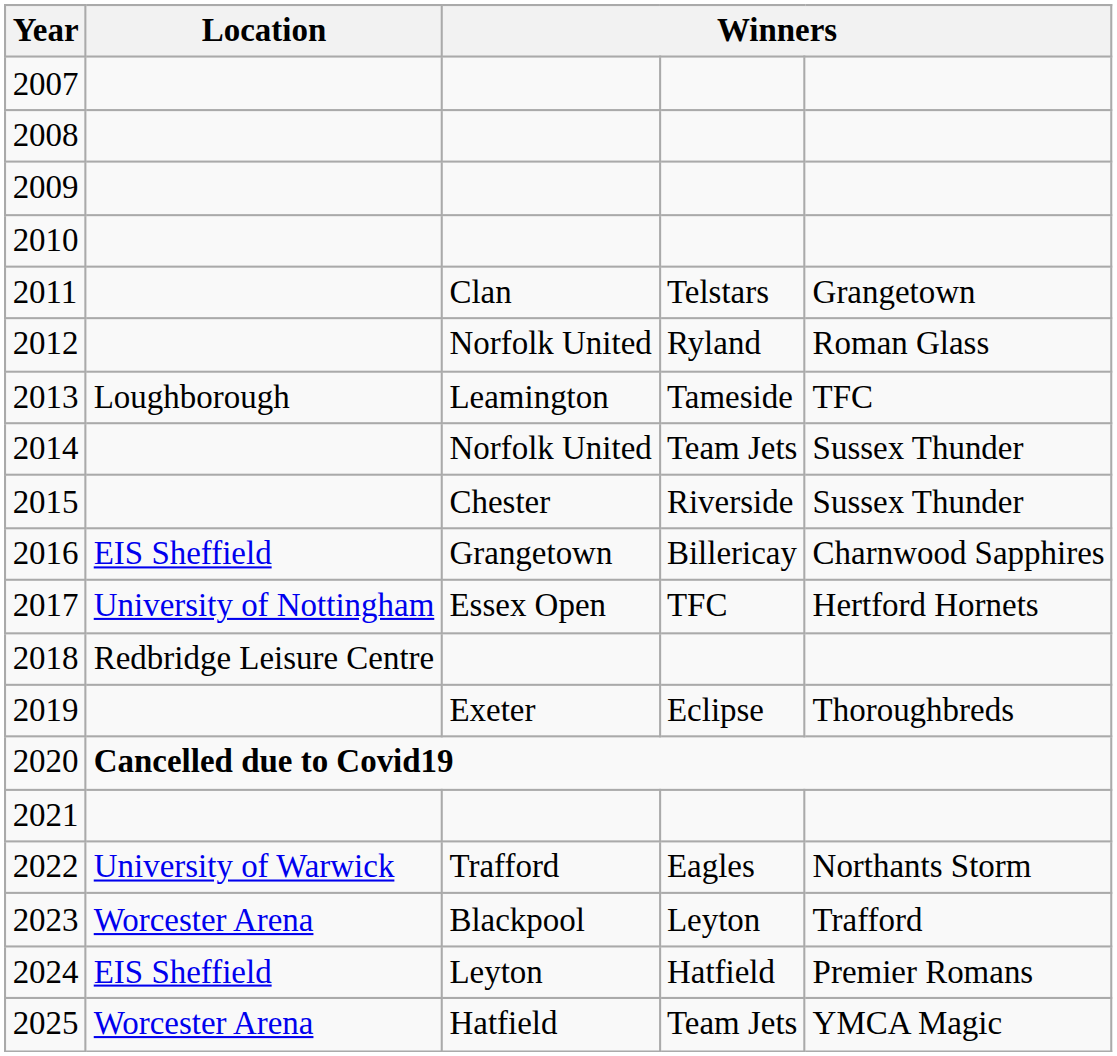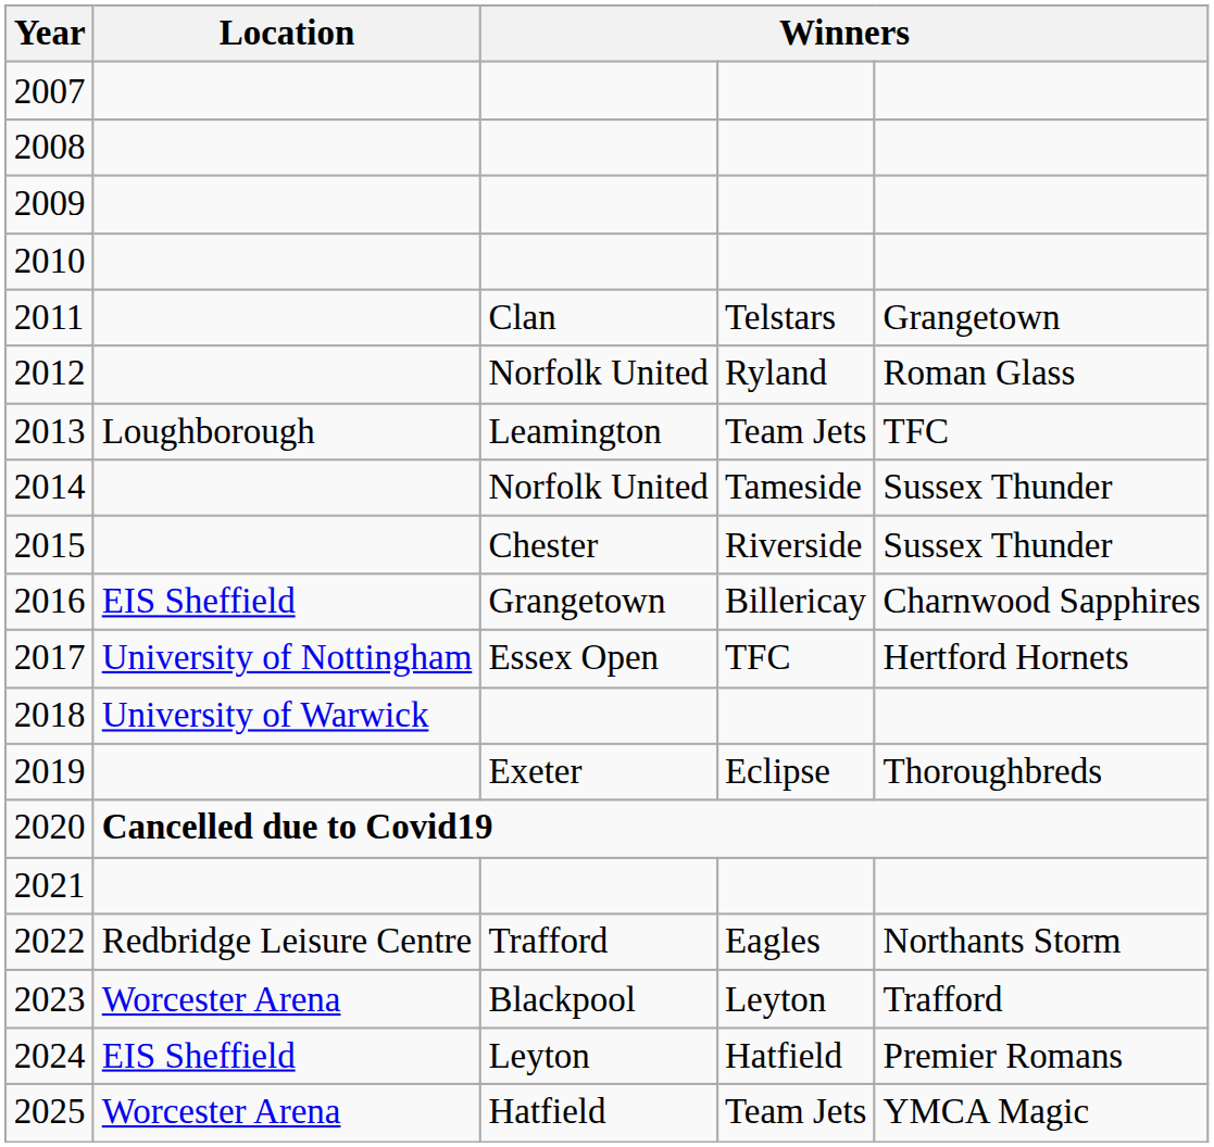 <table class="wikitable">
 <tr>
 <th>Year</th>
 <th>Location</th>
 <th colspan="3">Winners</th>
 </tr>
 <tr>
 <td>2007</td>
 <td></td>
 <td></td>
 <td></td>
 <td></td>
 </tr>
 <tr>
 <td>2008</td>
 <td></td>
 <td></td>
 <td></td>
 <td></td>
 </tr>
 <tr>
 <td>2009</td>
 <td></td>
 <td></td>
 <td></td>
 <td></td>
 </tr>
 <tr>
 <td>2010</td>
 <td></td>
 <td></td>
 <td></td>
 <td></td>
 </tr>
 <tr>
 <td>2011</td>
 <td></td>
 <td>Clan</td>
 <td>Telstars</td>
 <td>Grangetown</td>
 </tr>
 <tr>
 <td>2012</td>
 <td></td>
 <td>Norfolk United</td>
 <td>Ryland</td>
 <td>Roman Glass</td>
 </tr>
 <tr>
 <td>2013</td>
 <td>Loughborough</td>
 <td>Leamington</td>
-<td>Tameside</td>
+<td>Team Jets</td>
 <td>TFC</td>
 </tr>
 <tr>
 <td>2014</td>
 <td></td>
 <td>Norfolk United</td>
-<td>Team Jets</td>
+<td>Tameside</td>
 <td>Sussex Thunder</td>
 </tr>
 <tr>
 <td>2015</td>
 <td></td>
 <td>Chester</td>
 <td>Riverside</td>
 <td>Sussex Thunder</td>
 </tr>
 <tr>
 <td>2016</td>
 <td><a href='#'>EIS Sheffield</a></td>
 <td>Grangetown</td>
 <td>Billericay</td>
 <td>Charnwood Sapphires</td>
 </tr>
 <tr>
 <td>2017</td>
 <td><a href='#'>University of Nottingham</a></td>
 <td>Essex Open</td>
 <td>TFC</td>
 <td>Hertford Hornets</td>
 </tr>
 <tr>
 <td>2018</td>
-<td>Redbridge Leisure Centre</td>
+<td><a href='#'>University of Warwick</a></td>
 <td></td>
 <td></td>
 <td></td>
 </tr>
 <tr>
 <td>2019</td>
 <td></td>
 <td>Exeter</td>
 <td>Eclipse</td>
 <td>Thoroughbreds</td>
 </tr>
 <tr>
 <td>2020</td>
 <td colspan="4"><strong>Cancelled due to Covid19</strong></td>
 </tr>
 <tr>
 <td>2021</td>
 <td></td>
 <td></td>
 <td></td>
 <td></td>
 </tr>
 <tr>
 <td>2022</td>
-<td><a href='#'>University of Warwick</a></td>
+<td>Redbridge Leisure Centre</td>
 <td>Trafford</td>
 <td>Eagles</td>
 <td>Northants Storm</td>
 </tr>
 <tr>
 <td>2023</td>
 <td><a href='#'>Worcester Arena</a></td>
 <td>Blackpool</td>
 <td>Leyton</td>
 <td>Trafford</td>
 </tr>
 <tr>
 <td>2024</td>
 <td><a href='#'>EIS Sheffield</a></td>
 <td>Leyton</td>
 <td>Hatfield</td>
 <td>Premier Romans</td>
 </tr>
 <tr>
 <td>2025</td>
 <td><a href='#'>Worcester Arena</a></td>
 <td>Hatfield</td>
 <td>Team Jets</td>
 <td>YMCA Magic</td>
 </tr>
 </table>
